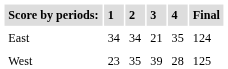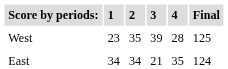 <table cellpadding=5>
 <tr bgcolor="#dddddd">
 <td><strong>Score by periods:</strong></td>
 <td><strong>1</strong></td>
 <td><strong>2</strong></td>
 <td><strong>3</strong></td>
 <td><strong>4</strong></td>
 <td><strong>Final</strong></td>
 </tr>
 <tr>
+<td>West</td>
+<td>23</td>
+<td>35</td>
+<td>39</td>
+<td>28</td>
+<td>125</td>
+</tr>
+<tr>
 <td>East</td>
 <td>34</td>
 <td>34</td>
 <td>21</td>
 <td>35</td>
 <td>124</td>
 </tr>
 <tr>
-<td>West</td>
-<td>23</td>
-<td>35</td>
-<td>39</td>
-<td>28</td>
-<td>125</td>
-</tr>
-<tr>
 </tr>
 </table>
